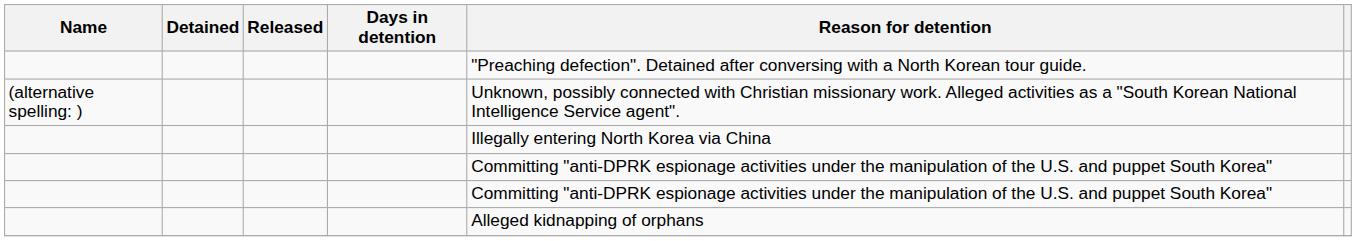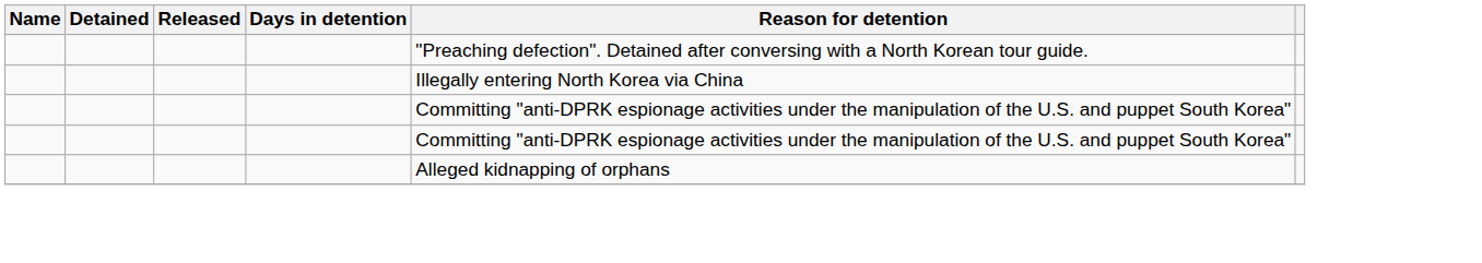 <table class="wikitable sortable">
 <tr>
 <th>Name</th>
 <th>Detained</th>
 <th>Released</th>
 <th>Days in detention</th>
 <th>Reason for detention</th>
 <th class="unsortable"></th>
 </tr>
 <tr>
 <td></td>
 <td></td>
 <td></td>
 <td></td>
 <td>"Preaching defection". Detained after conversing with a North Korean tour guide.</td>
 <td></td>
-</tr>
-<tr>
-<td> (alternative spelling: )</td>
-<td></td>
-<td></td>
-<td></td>
-<td>Unknown, possibly connected with Christian missionary work. Alleged activities as a "South Korean National Intelligence Service agent".</td>
-<td align="center"></td>
 </tr>
 <tr>
 <td></td>
 <td></td>
 <td></td>
 <td {{round></td>
 <td>Illegally entering North Korea via China</td>
 <td align="center"></td>
 </tr>
 <tr>
 <td></td>
 <td></td>
 <td></td>
 <td></td>
 <td>Committing "anti-DPRK espionage activities under the manipulation of the U.S. and puppet South Korea"</td>
 <td align="center"></td>
 </tr>
 <tr>
 <td></td>
 <td></td>
 <td></td>
 <td></td>
 <td>Committing "anti-DPRK espionage activities under the manipulation of the U.S. and puppet South Korea"</td>
 <td align="center"></td>
 </tr>
 <tr>
 <td></td>
 <td></td>
 <td></td>
 <td></td>
 <td>Alleged kidnapping of orphans</td>
 <td align="center"></td>
 </tr>
 <tr>
 </tr>
 </table>
